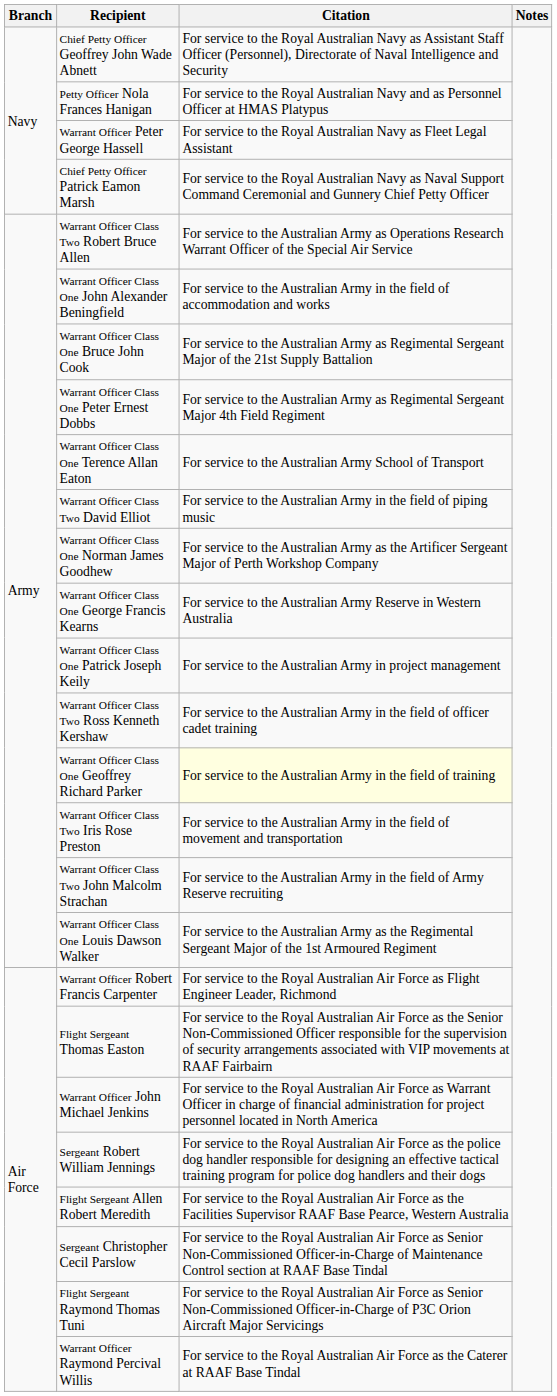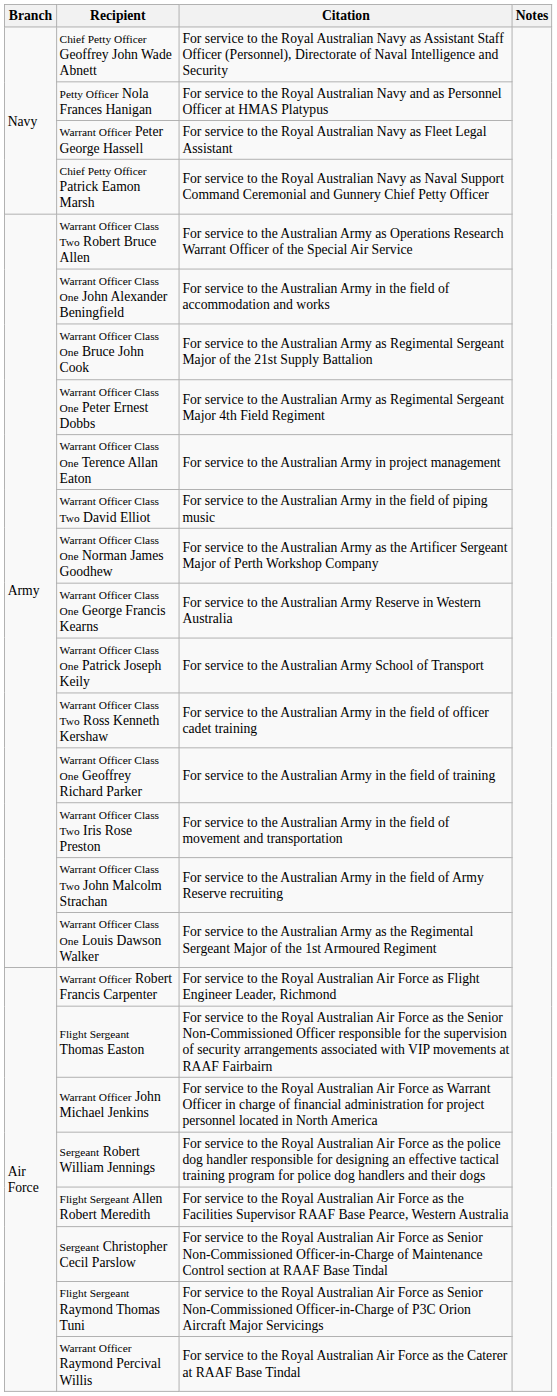 <table class="wikitable" style="font-size:95%;">
 <tr>
 <th>Branch</th>
 <th>Recipient</th>
 <th>Citation</th>
 <th>Notes</th>
 </tr>
 <tr>
 <td rowspan="4">Navy</td>
 <td><small>Chief Petty Officer</small> Geoffrey John Wade Abnett</td>
 <td>For service to the Royal Australian Navy as Assistant Staff Officer (Personnel), Directorate of Naval Intelligence and Security</td>
 <td rowspan="26"></td>
 </tr>
 <tr>
 <td><small>Petty Officer</small> Nola Frances Hanigan</td>
 <td>For service to the Royal Australian Navy and as Personnel Officer at HMAS Platypus</td>
 </tr>
 <tr>
 <td><small>Warrant Officer</small> Peter George Hassell</td>
 <td>For service to the Royal Australian Navy as Fleet Legal Assistant</td>
 </tr>
 <tr>
 <td><small>Chief Petty Officer</small> Patrick Eamon Marsh</td>
 <td>For service to the Royal Australian Navy as Naval Support Command Ceremonial and Gunnery Chief Petty Officer</td>
 </tr>
 <tr>
 <td rowspan="14">Army</td>
 <td><small>Warrant Officer Class Two</small> Robert Bruce Allen</td>
 <td>For service to the Australian Army as Operations Research Warrant Officer of the Special Air Service</td>
 </tr>
 <tr>
 <td><small>Warrant Officer Class One</small> John Alexander Beningfield</td>
 <td>For service to the Australian Army in the field of accommodation and works</td>
 </tr>
 <tr>
 <td><small>Warrant Officer Class One</small> Bruce John Cook</td>
 <td>For service to the Australian Army as Regimental Sergeant Major of the 21st Supply Battalion</td>
 </tr>
 <tr>
 <td><small>Warrant Officer Class One</small> Peter Ernest Dobbs</td>
 <td>For service to the Australian Army as Regimental Sergeant Major 4th Field Regiment</td>
 </tr>
 <tr>
 <td><small>Warrant Officer Class One</small> Terence Allan Eaton</td>
-<td>For service to the Australian Army School of Transport</td>
+<td>For service to the Australian Army in project management</td>
 </tr>
 <tr>
 <td><small>Warrant Officer Class Two</small> David Elliot</td>
 <td>For service to the Australian Army in the field of piping music</td>
 </tr>
 <tr>
 <td><small>Warrant Officer Class One</small> Norman James Goodhew</td>
 <td>For service to the Australian Army as the Artificer Sergeant Major of Perth Workshop Company</td>
 </tr>
 <tr>
 <td><small>Warrant Officer Class One</small> George Francis Kearns</td>
 <td>For service to the Australian Army Reserve in Western Australia</td>
 </tr>
 <tr>
 <td><small>Warrant Officer Class One</small> Patrick Joseph Keily</td>
-<td>For service to the Australian Army in project management</td>
+<td>For service to the Australian Army School of Transport</td>
 </tr>
 <tr>
 <td><small>Warrant Officer Class Two</small> Ross Kenneth Kershaw</td>
 <td>For service to the Australian Army in the field of officer cadet training</td>
 </tr>
 <tr>
 <td><small>Warrant Officer Class One</small> Geoffrey Richard Parker</td>
-<td style="background: lightyellow;">For service to the Australian Army in the field of training</td>
+<td>For service to the Australian Army in the field of training</td>
 </tr>
 <tr>
 <td><small>Warrant Officer Class Two</small> Iris Rose Preston</td>
 <td>For service to the Australian Army in the field of movement and transportation</td>
 </tr>
 <tr>
 <td><small>Warrant Officer Class Two</small> John Malcolm Strachan</td>
 <td>For service to the Australian Army in the field of Army Reserve recruiting</td>
 </tr>
 <tr>
 <td><small>Warrant Officer Class One</small> Louis Dawson Walker</td>
 <td>For service to the Australian Army as the Regimental Sergeant Major of the 1st Armoured Regiment</td>
 </tr>
 <tr>
 <td rowspan="8">Air Force</td>
 <td><small>Warrant Officer</small> Robert Francis Carpenter</td>
 <td>For service to the Royal Australian Air Force as Flight Engineer Leader, Richmond</td>
 </tr>
 <tr>
 <td><small>Flight Sergeant</small> Thomas Easton</td>
 <td>For service to the Royal Australian Air Force as the Senior Non-Commissioned Officer responsible for the supervision of security arrangements associated with VIP movements at RAAF Fairbairn</td>
 </tr>
 <tr>
 <td><small>Warrant Officer</small> John Michael Jenkins</td>
 <td>For service to the Royal Australian Air Force as Warrant Officer in charge of financial administration for project personnel located in North America</td>
 </tr>
 <tr>
 <td><small>Sergeant</small> Robert William Jennings</td>
 <td>For service to the Royal Australian Air Force as the police dog handler responsible for designing an effective tactical training program for police dog handlers and their dogs</td>
 </tr>
 <tr>
 <td><small>Flight Sergeant</small> Allen Robert Meredith</td>
 <td>For service to the Royal Australian Air Force as the Facilities Supervisor RAAF Base Pearce, Western Australia</td>
 </tr>
 <tr>
 <td><small>Sergeant</small> Christopher Cecil Parslow</td>
 <td>For service to the Royal Australian Air Force as Senior Non-Commissioned Officer-in-Charge of Maintenance Control section at RAAF Base Tindal</td>
 </tr>
 <tr>
 <td><small>Flight Sergeant</small> Raymond Thomas Tuni</td>
 <td>For service to the Royal Australian Air Force as Senior Non-Commissioned Officer-in-Charge of P3C Orion Aircraft Major Servicings</td>
 </tr>
 <tr>
 <td><small>Warrant Officer</small> Raymond Percival Willis</td>
 <td>For service to the Royal Australian Air Force as the Caterer at RAAF Base Tindal</td>
 </tr>
 </table>
